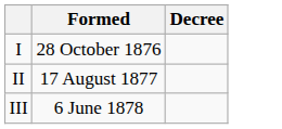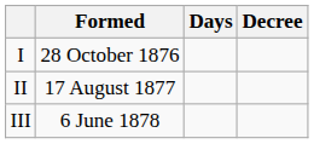 <table class="wikitable" style="text-align:center;">
 <tr>
 <th></th>
 <th>Formed</th>
+<th>Days</th>
 <th>Decree</th>
 </tr>
 <tr>
 <td>I</td>
 <td>28 October 1876</td>
 <td></td>
+<td></td>
 </tr>
 <tr>
 <td>II</td>
 <td>17 August 1877</td>
+<td></td>
 <td></td>
 </tr>
 <tr>
 <td>III</td>
 <td>6 June 1878</td>
 <td></td>
+<td></td>
 </tr>
 </table>
